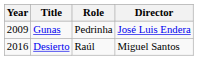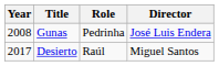 <table class="wikitable sortable">
 <tr style="background:#ccc;">
 <th>Year</th>
 <th>Title</th>
 <th>Role</th>
 <th>Director</th>
 </tr>
 <tr>
-<td>2009</td>
+<td>2008</td>
 <td><a href='#'>Gunas</a></td>
 <td>Pedrinha</td>
 <td><a href='#'>José Luis Endera</a></td>
 </tr>
 <tr>
-<td>2016</td>
+<td>2017</td>
 <td><a href='#'>Desierto</a></td>
 <td>Raúl</td>
 <td>Miguel Santos</td>
 </tr>
 </table>
